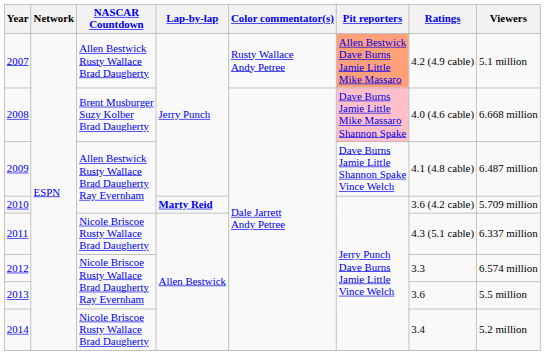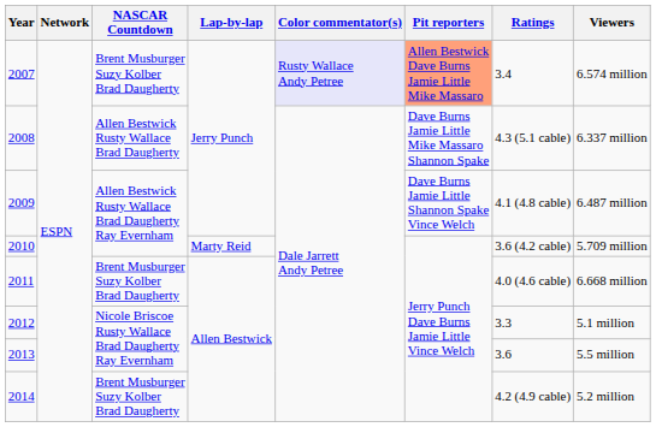 <table class="wikitable">
 <tr>
 <th>Year</th>
 <th>Network</th>
 <th><a href='#'>NASCAR<br>Countdown</a></th>
 <th><a href='#'>Lap-by-lap</a></th>
 <th><a href='#'>Color commentator(s)</a></th>
 <th><a href='#'>Pit reporters</a></th>
 <th><a href='#'>Ratings</a><br></th>
 <th>Viewers<br></th>
 </tr>
 <tr>
 <td><a href='#'>2007</a></td>
 <td rowspan=8><a href='#'>ESPN</a></td>
-<td><a href='#'>Allen Bestwick</a><br><a href='#'>Rusty Wallace</a><br><a href='#'>Brad Daugherty</a></td>
+<td><a href='#'>Brent Musburger</a><br><a href='#'>Suzy Kolber</a><br><a href='#'>Brad Daugherty</a></td>
 <td rowspan=3><a href='#'>Jerry Punch</a></td>
-<td><a href='#'>Rusty Wallace</a><br><a href='#'>Andy Petree</a></td>
+<td style="background: lavender;"><a href='#'>Rusty Wallace</a><br><a href='#'>Andy Petree</a></td>
 <td style="background: lightsalmon;"><a href='#'>Allen Bestwick</a><br><a href='#'>Dave Burns</a><br><a href='#'>Jamie Little</a><br><a href='#'>Mike Massaro</a></td>
-<td>4.2 (4.9 cable)</td>
-<td>5.1 million</td>
+<td>3.4</td>
+<td>6.574 million</td>
 </tr>
 <tr>
 <td><a href='#'>2008</a></td>
-<td><a href='#'>Brent Musburger</a><br><a href='#'>Suzy Kolber</a><br><a href='#'>Brad Daugherty</a></td>
+<td><a href='#'>Allen Bestwick</a><br><a href='#'>Rusty Wallace</a><br><a href='#'>Brad Daugherty</a></td>
 <td rowspan=7><a href='#'>Dale Jarrett</a><br><a href='#'>Andy Petree</a></td>
-<td style="background: pink;"><a href='#'>Dave Burns</a><br><a href='#'>Jamie Little</a><br><a href='#'>Mike Massaro</a><br><a href='#'>Shannon Spake</a></td>
-<td>4.0 (4.6 cable)</td>
-<td>6.668 million</td>
+<td><a href='#'>Dave Burns</a><br><a href='#'>Jamie Little</a><br><a href='#'>Mike Massaro</a><br><a href='#'>Shannon Spake</a></td>
+<td>4.3 (5.1 cable)</td>
+<td>6.337 million</td>
 </tr>
 <tr>
 <td><a href='#'>2009</a></td>
 <td rowspan=2><a href='#'>Allen Bestwick</a><br><a href='#'>Rusty Wallace</a><br><a href='#'>Brad Daugherty</a><br><a href='#'>Ray Evernham</a></td>
 <td><a href='#'>Dave Burns</a><br><a href='#'>Jamie Little</a><br><a href='#'>Shannon Spake</a><br><a href='#'>Vince Welch</a></td>
 <td>4.1 (4.8 cable)</td>
 <td>6.487 million</td>
 </tr>
 <tr>
 <td><a href='#'>2010</a></td>
-<td><strong><a href='#'>Marty Reid</a></strong></td>
+<td><a href='#'>Marty Reid</a></td>
 <td rowspan=5><a href='#'>Jerry Punch</a><br><a href='#'>Dave Burns</a><br><a href='#'>Jamie Little</a><br><a href='#'>Vince Welch</a></td>
 <td>3.6 (4.2 cable)</td>
 <td>5.709 million</td>
 </tr>
 <tr>
 <td><a href='#'>2011</a></td>
-<td><a href='#'>Nicole Briscoe</a><br><a href='#'>Rusty Wallace</a><br><a href='#'>Brad Daugherty</a></td>
+<td><a href='#'>Brent Musburger</a><br><a href='#'>Suzy Kolber</a><br><a href='#'>Brad Daugherty</a></td>
 <td rowspan=4><a href='#'>Allen Bestwick</a></td>
-<td>4.3 (5.1 cable)</td>
-<td>6.337 million</td>
+<td>4.0 (4.6 cable)</td>
+<td>6.668 million</td>
 </tr>
 <tr>
 <td><a href='#'>2012</a></td>
 <td rowspan=2><a href='#'>Nicole Briscoe</a><br><a href='#'>Rusty Wallace</a><br><a href='#'>Brad Daugherty</a><br><a href='#'>Ray Evernham</a></td>
 <td>3.3</td>
-<td>6.574 million</td>
+<td>5.1 million</td>
 </tr>
 <tr>
 <td><a href='#'>2013</a></td>
 <td>3.6</td>
 <td>5.5 million</td>
 </tr>
 <tr>
 <td><a href='#'>2014</a></td>
-<td><a href='#'>Nicole Briscoe</a><br><a href='#'>Rusty Wallace</a><br><a href='#'>Brad Daugherty</a></td>
-<td>3.4</td>
+<td><a href='#'>Brent Musburger</a><br><a href='#'>Suzy Kolber</a><br><a href='#'>Brad Daugherty</a></td>
+<td>4.2 (4.9 cable)</td>
 <td>5.2 million</td>
 </tr>
 </table>
